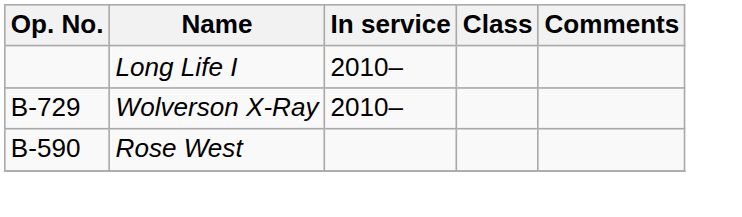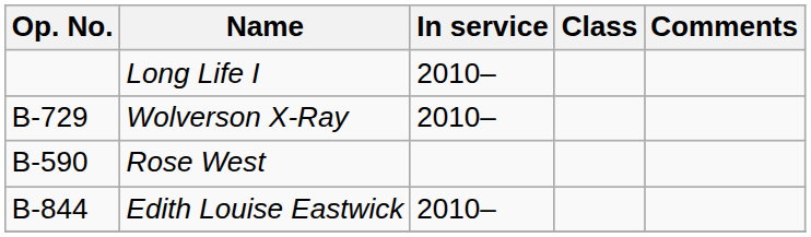 <table class="wikitable">
 <tr>
 <th>Op. No.</th>
 <th>Name</th>
 <th>In service</th>
 <th>Class</th>
 <th>Comments</th>
 </tr>
 <tr>
 <td></td>
 <td><em>Long Life I</em></td>
 <td>2010–</td>
 <td></td>
 <td></td>
 </tr>
 <tr>
 <td>B-729</td>
 <td><em>Wolverson X-Ray</em></td>
 <td>2010–</td>
 <td></td>
 <td></td>
 </tr>
 <tr>
 <td>B-590</td>
 <td><em>Rose West</em></td>
 <td></td>
 <td></td>
 <td></td>
 </tr>
 <tr>
+<td>B-844</td>
+<td><em>Edith Louise Eastwick</em></td>
+<td>2010–</td>
+<td></td>
+<td></td>
+</tr>
+<tr>
 </tr>
 </table>
